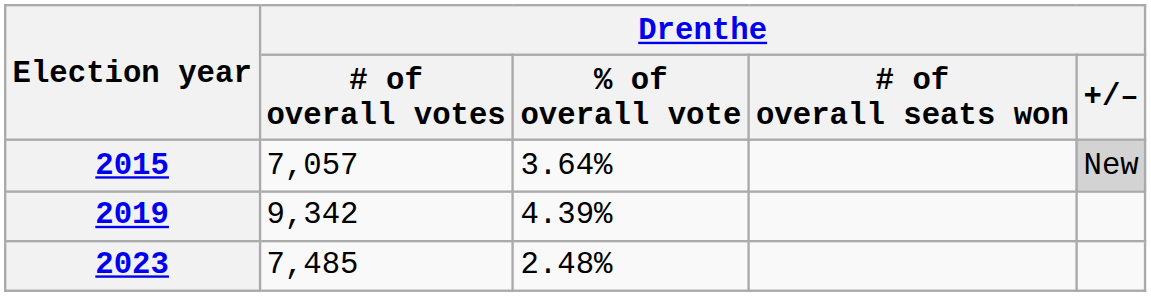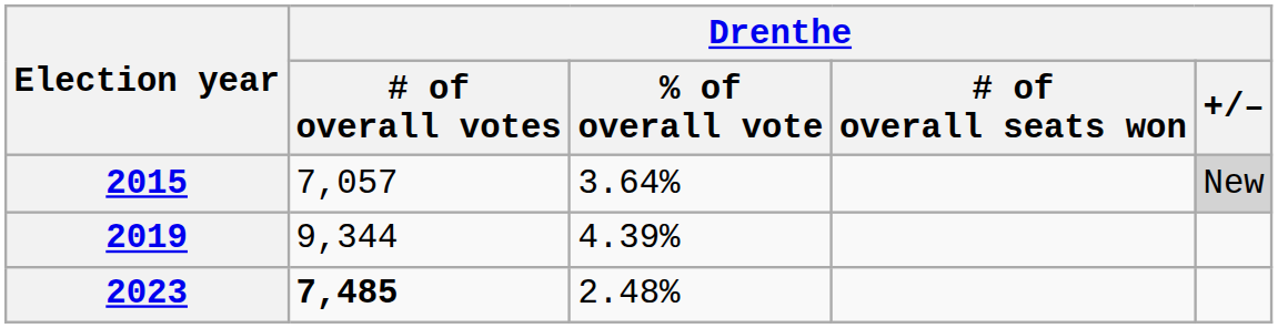 <table class=wikitable>
 <tr>
 <th rowspan=2>Election year</th>
 <th colspan=4><a href='#'>Drenthe</a></th>
 </tr>
 <tr>
 <th># of<br>overall votes</th>
 <th>% of<br>overall vote</th>
 <th># of<br>overall seats won</th>
 <th>+/–</th>
 </tr>
 <tr>
 <th><a href='#'>2015</a></th>
 <td>7,057</td>
 <td>3.64%</td>
 <td></td>
 <td style="background: lightgrey;">New</td>
 </tr>
 <tr>
 <th><a href='#'>2019</a></th>
-<td>9,342</td>
+<td>9,344</td>
 <td>4.39%</td>
 <td></td>
 <td></td>
 </tr>
 <tr>
 <th><a href='#'>2023</a></th>
-<td>7,485</td>
+<td><strong>7,485</strong></td>
 <td>2.48%</td>
 <td></td>
 <td></td>
 </tr>
 </table>
